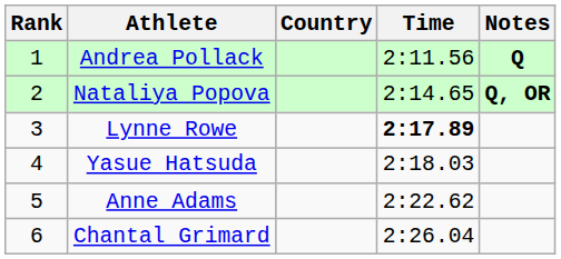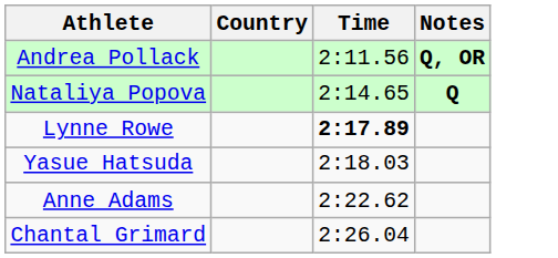 <table class="wikitable sortable" style="text-align:center">
 <tr>
-<th>Rank</th>
 <th>Athlete</th>
 <th>Country</th>
 <th>Time</th>
 <th>Notes</th>
 </tr>
 <tr bgcolor=ccffcc>
-<td>1</td>
 <td><a href='#'>Andrea Pollack</a></td>
 <td align=left></td>
 <td>2:11.56</td>
-<td><strong>Q </strong></td>
+<td><strong>Q, OR </strong></td>
 </tr>
 <tr bgcolor=ccffcc>
-<td>2</td>
 <td><a href='#'>Nataliya Popova</a></td>
 <td align=left></td>
 <td>2:14.65</td>
-<td><strong>Q, OR </strong></td>
+<td><strong>Q </strong></td>
 </tr>
 <tr>
-<td>3</td>
 <td><a href='#'>Lynne Rowe</a></td>
 <td align=left></td>
 <td><strong>2:17.89</strong></td>
 <td><strong> </strong></td>
 </tr>
 <tr>
-<td>4</td>
 <td><a href='#'>Yasue Hatsuda</a></td>
 <td align=left></td>
 <td>2:18.03</td>
 <td><strong> </strong></td>
 </tr>
 <tr>
-<td>5</td>
 <td><a href='#'>Anne Adams</a></td>
 <td align=left></td>
 <td>2:22.62</td>
 <td><strong> </strong></td>
 </tr>
 <tr>
-<td>6</td>
 <td><a href='#'>Chantal Grimard</a></td>
 <td align=left></td>
 <td>2:26.04</td>
 <td><strong> </strong></td>
 </tr>
 </table>
